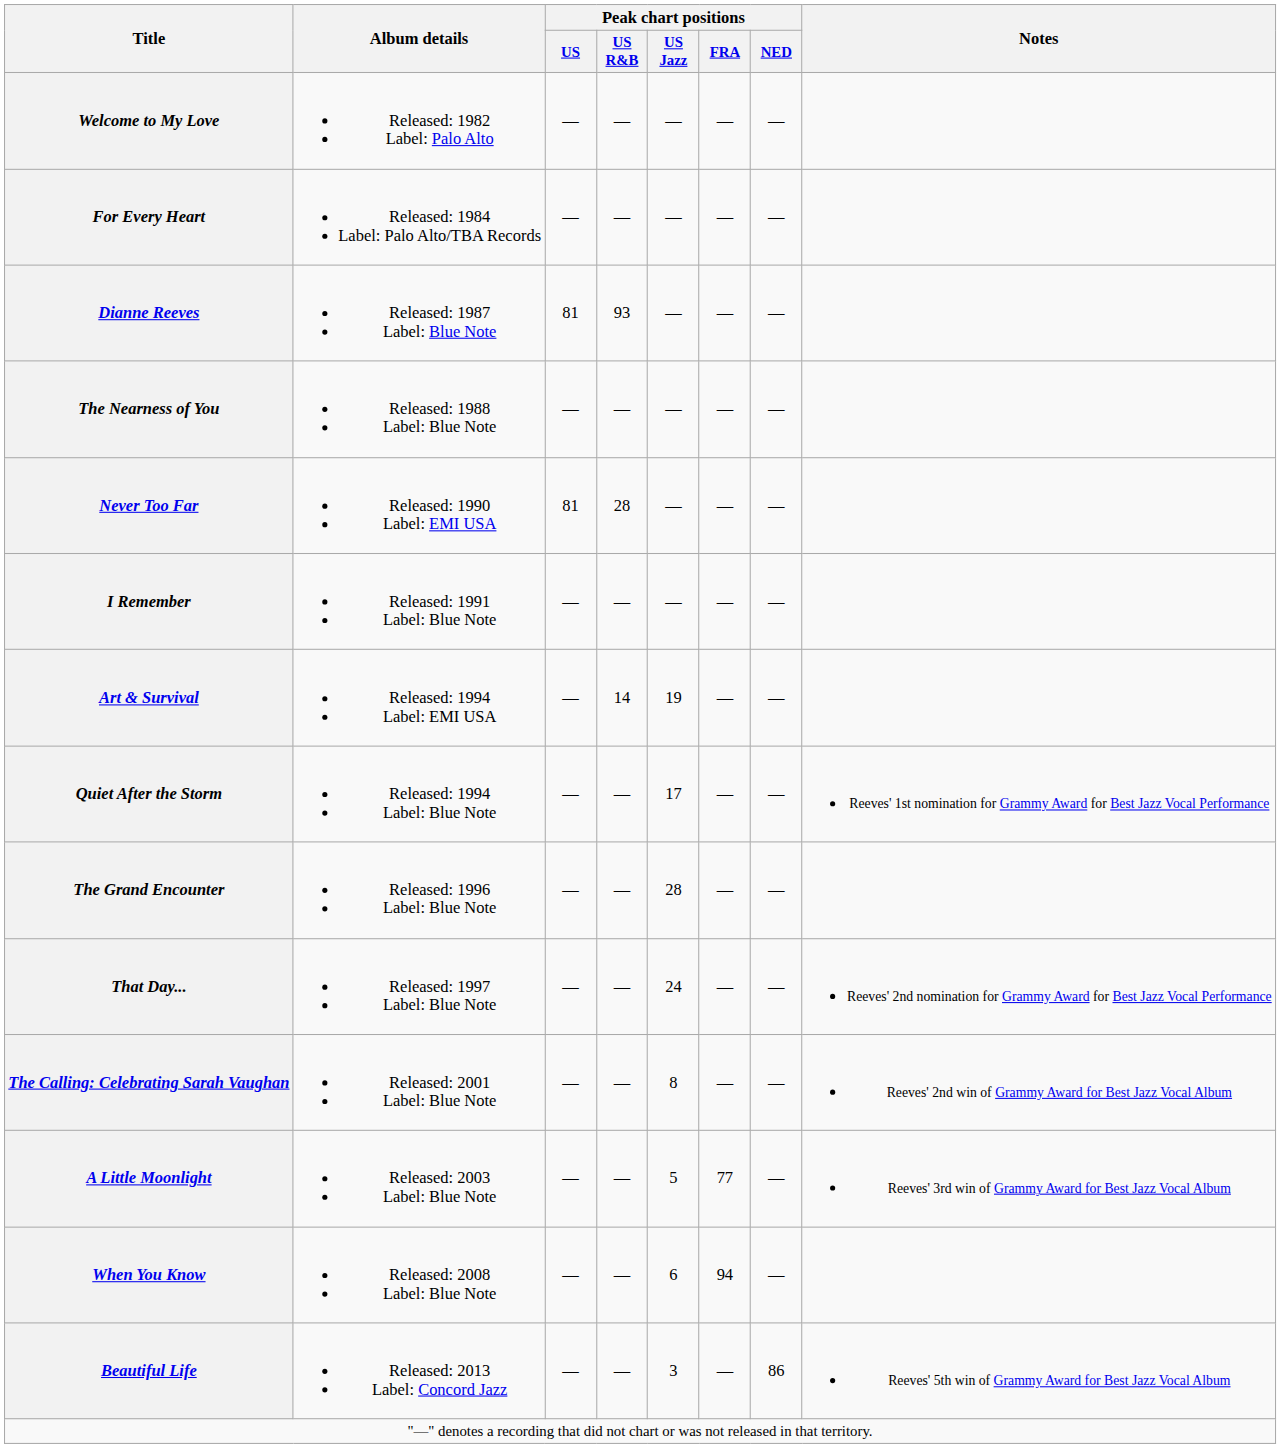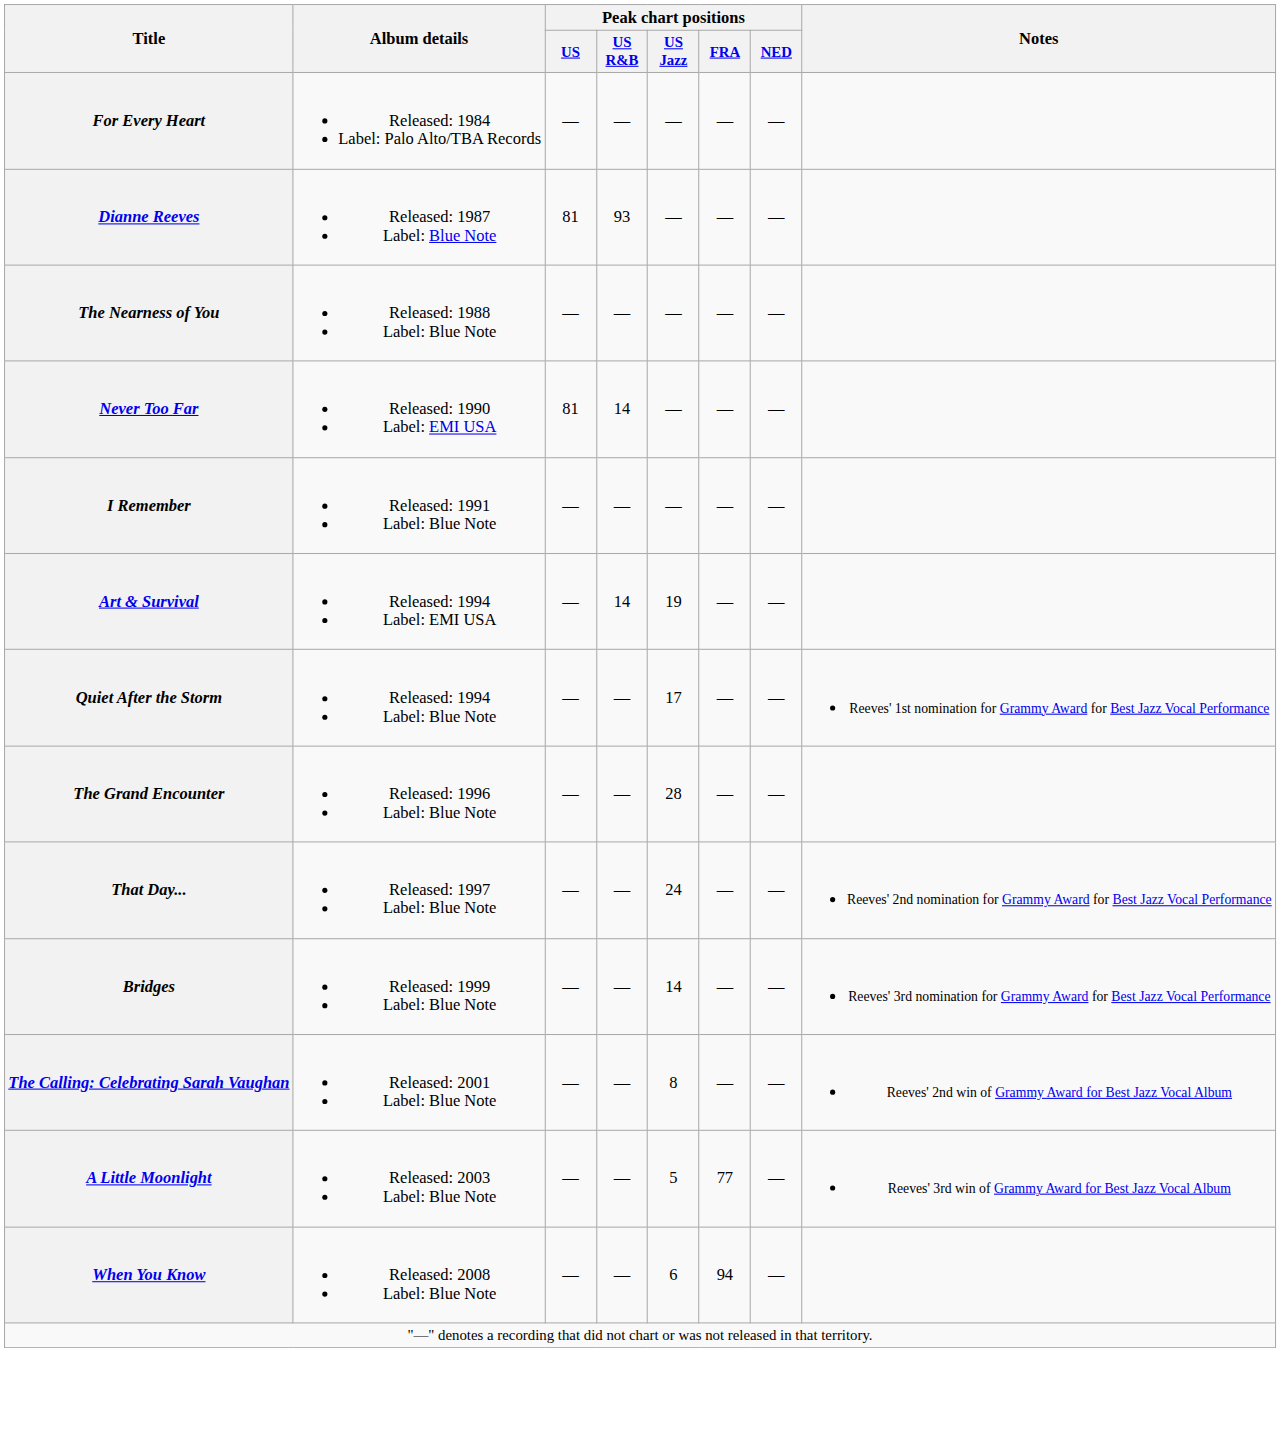 <table class="wikitable plainrowheaders" style="text-align:center;">
 <tr>
 <th rowspan="2" scope="col">Title</th>
 <th rowspan="2" scope="col">Album details</th>
 <th colspan="5" scope="col">Peak chart positions</th>
 <th rowspan="2" scope="col">Notes</th>
 </tr>
 <tr>
 <th scope="col" style="width:3em;font-size:90%;"><a href='#'>US</a><br></th>
 <th scope="col" style="width:3em;font-size:90%;"><a href='#'>US<br>R&B</a><br></th>
 <th scope="col" style="width:3em;font-size:90%;"><a href='#'>US<br>Jazz</a><br></th>
 <th scope="col" style="width:3em;font-size:90%;"><a href='#'>FRA</a><br></th>
 <th scope="col" style="width:3em;font-size:90%;"><a href='#'>NED</a><br></th>
-</tr>
-<tr>
-<th scope="row"><em>Welcome to My Love</em></th>
-<td><br><ul><li>Released: 1982</li><li>Label: <a href='#'>Palo Alto</a></li></ul></td>
-<td>—</td>
-<td>—</td>
-<td>—</td>
-<td>—</td>
-<td>—</td>
-<td></td>
 </tr>
 <tr>
 <th scope="row"><em>For Every Heart</em></th>
 <td><br><ul><li>Released: 1984</li><li>Label: Palo Alto/TBA Records</li></ul></td>
 <td>—</td>
 <td>—</td>
 <td>—</td>
 <td>—</td>
 <td>—</td>
 <td></td>
 </tr>
 <tr>
 <th scope="row"><em><a href='#'>Dianne Reeves</a></em></th>
 <td><br><ul><li>Released: 1987</li><li>Label: <a href='#'>Blue Note</a></li></ul></td>
 <td>81</td>
 <td>93</td>
 <td>—</td>
 <td>—</td>
 <td>—</td>
 <td></td>
 </tr>
 <tr>
 <th scope="row"><em>The Nearness of You</em></th>
 <td><br><ul><li>Released: 1988</li><li>Label: Blue Note</li></ul></td>
 <td>—</td>
 <td>—</td>
 <td>—</td>
 <td>—</td>
 <td>—</td>
 <td></td>
 </tr>
 <tr>
 <th scope="row"><em><a href='#'>Never Too Far</a></em></th>
 <td><br><ul><li>Released: 1990</li><li>Label: <a href='#'>EMI USA</a></li></ul></td>
 <td>81</td>
-<td>28</td>
+<td>14</td>
 <td>—</td>
 <td>—</td>
 <td>—</td>
 <td></td>
 </tr>
 <tr>
 <th scope="row"><em>I Remember</em></th>
 <td><br><ul><li>Released: 1991</li><li>Label: Blue Note</li></ul></td>
 <td>—</td>
 <td>—</td>
 <td>—</td>
 <td>—</td>
 <td>—</td>
 <td></td>
 </tr>
 <tr>
 <th scope="row"><em><a href='#'>Art & Survival</a></em></th>
 <td><br><ul><li>Released: 1994</li><li>Label: EMI USA</li></ul></td>
 <td>—</td>
 <td>14</td>
 <td>19</td>
 <td>—</td>
 <td>—</td>
 <td></td>
 </tr>
 <tr>
 <th scope="row"><em>Quiet After the Storm</em></th>
 <td><br><ul><li>Released: 1994</li><li>Label: Blue Note</li></ul></td>
 <td>—</td>
 <td>—</td>
 <td>17</td>
 <td>—</td>
 <td>—</td>
 <td><br><ul><li><small>Reeves' 1st nomination for <a href='#'>Grammy Award</a> for <a href='#'>Best Jazz Vocal Performance</a></small></li></ul></td>
 </tr>
 <tr>
 <th scope="row"><em>The Grand Encounter</em></th>
 <td><br><ul><li>Released: 1996</li><li>Label: Blue Note</li></ul></td>
 <td>—</td>
 <td>—</td>
 <td>28</td>
 <td>—</td>
 <td>—</td>
 <td></td>
 </tr>
 <tr>
 <th scope="row"><em>That Day...</em></th>
 <td><br><ul><li>Released: 1997</li><li>Label: Blue Note</li></ul></td>
 <td>—</td>
 <td>—</td>
 <td>24</td>
 <td>—</td>
 <td>—</td>
 <td><br><ul><li><small>Reeves' 2nd nomination for <a href='#'>Grammy Award</a> for <a href='#'>Best Jazz Vocal Performance</a></small></li></ul></td>
 </tr>
 <tr>
+<th scope="row"><em>Bridges</em></th>
+<td><br><ul><li>Released: 1999</li><li>Label: Blue Note</li></ul></td>
+<td>—</td>
+<td>—</td>
+<td>14</td>
+<td>—</td>
+<td>—</td>
+<td><br><ul><li><small>Reeves' 3rd nomination for <a href='#'>Grammy Award</a> for <a href='#'>Best Jazz Vocal Performance</a></small></li></ul></td>
+</tr>
+<tr>
 <th scope="row"><em><a href='#'>The Calling: Celebrating Sarah Vaughan</a></em></th>
 <td><br><ul><li>Released: 2001</li><li>Label: Blue Note</li></ul></td>
 <td>—</td>
 <td>—</td>
 <td>8</td>
 <td>—</td>
 <td>—</td>
 <td><br><ul><li><small>Reeves' 2nd win of <a href='#'>Grammy Award for Best Jazz Vocal Album</a></small></li></ul></td>
 </tr>
 <tr>
 <th scope="row"><em><a href='#'>A Little Moonlight</a></em></th>
 <td><br><ul><li>Released: 2003</li><li>Label: Blue Note</li></ul></td>
 <td>—</td>
 <td>—</td>
 <td>5</td>
 <td>77</td>
 <td>—</td>
 <td><br><ul><li><small>Reeves' 3rd win of <a href='#'>Grammy Award for Best Jazz Vocal Album</a></small></li></ul></td>
 </tr>
 <tr>
 <th scope="row"><em><a href='#'>When You Know</a></em></th>
 <td><br><ul><li>Released: 2008</li><li>Label: Blue Note</li></ul></td>
 <td>—</td>
 <td>—</td>
 <td>6</td>
 <td>94</td>
 <td>—</td>
 <td></td>
 </tr>
 <tr>
-<th scope="row"><em><a href='#'>Beautiful Life</a></em></th>
-<td><br><ul><li>Released: 2013</li><li>Label: <a href='#'>Concord Jazz</a></li></ul></td>
-<td>—</td>
-<td>—</td>
-<td>3</td>
-<td>—</td>
-<td>86</td>
-<td><br><ul><li><small>Reeves' 5th win of <a href='#'>Grammy Award for Best Jazz Vocal Album</a></small></li></ul></td>
-</tr>
-<tr>
 <td colspan="8" style="font-size:90%">"—" denotes a recording that did not chart or was not released in that territory.</td>
 </tr>
 </table>
